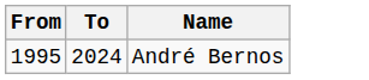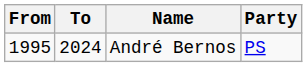 <table class="wikitable">
 <tr>
 <th>From</th>
 <th>To</th>
 <th>Name</th>
+<th>Party</th>
 </tr>
 <tr>
 <td>1995</td>
 <td>2024</td>
 <td>André Bernos</td>
+<td><a href='#'>PS</a></td>
 </tr>
 </table>
